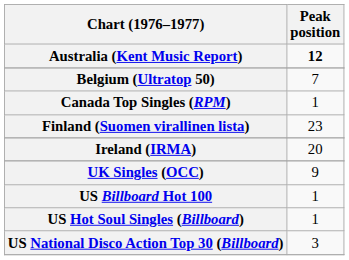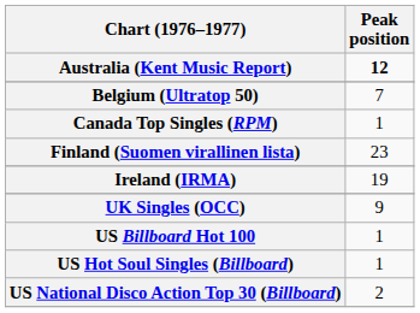 <table class="wikitable sortable plainrowheaders" style="text-align:center">
 <tr>
 <th scope="col">Chart (1976–1977)</th>
 <th scope="col">Peak<br>position</th>
 </tr>
 <tr>
 <th scope="row">Australia (<a href='#'>Kent Music Report</a>)</th>
 <td style="text-align:center;"><strong>12</strong></td>
 </tr>
 <tr>
 </tr>
 <tr>
 <th scope="row">Belgium (<a href='#'>Ultratop</a> 50)</th>
 <td>7</td>
 </tr>
 <tr>
 <th scope="row">Canada Top Singles (<a href='#'><em>RPM</em></a>)</th>
 <td style="text-align:center;">1</td>
 </tr>
 <tr>
 <th scope="row">Finland (<a href='#'>Suomen virallinen lista</a>)</th>
 <td style="text-align:center;">23</td>
 </tr>
 <tr>
 </tr>
 <tr>
 </tr>
 <tr>
 <th scope="row">Ireland (<a href='#'>IRMA</a>)</th>
-<td style="text-align:center;">20</td>
+<td style="text-align:center;">19</td>
 </tr>
 <tr>
 </tr>
 <tr>
 </tr>
 <tr>
 </tr>
 <tr>
 <th scope="row"><a href='#'>UK Singles</a> (<a href='#'>OCC</a>)</th>
 <td style="text-align:center;">9</td>
 </tr>
 <tr>
 <th scope="row">US <a href='#'><em>Billboard</em> Hot 100</a></th>
 <td style="text-align:center;">1</td>
 </tr>
 <tr>
 <th scope="row">US <a href='#'>Hot Soul Singles</a> (<em><a href='#'>Billboard</a></em>)</th>
 <td style="text-align:center;">1</td>
 </tr>
 <tr>
 <th scope="row">US <a href='#'>National Disco Action Top 30</a> (<em><a href='#'>Billboard</a></em>)</th>
-<td style="text-align:center;">3</td>
+<td style="text-align:center;">2</td>
 </tr>
 <tr>
 </tr>
 </table>
